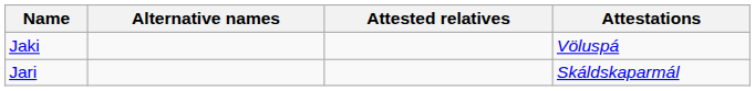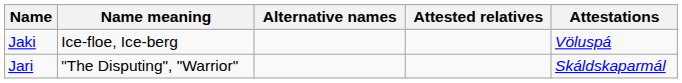 <table class="wikitable sortable" style="font-size: 90%; width: 100%">
 <tr>
 <th>Name</th>
+<th>Name meaning</th>
 <th>Alternative names</th>
 <th>Attested relatives</th>
 <th>Attestations</th>
 </tr>
 <tr>
 <td><a href='#'>Jaki</a></td>
+<td>Ice-floe, Ice-berg</td>
 <td></td>
 <td></td>
 <td><em><a href='#'>Völuspá</a></em></td>
 </tr>
 <tr>
 <td><a href='#'>Jari</a></td>
+<td>"The Disputing", "Warrior"</td>
 <td></td>
 <td></td>
 <td><em><a href='#'>Skáldskaparmál</a></em></td>
 </tr>
 </table>
